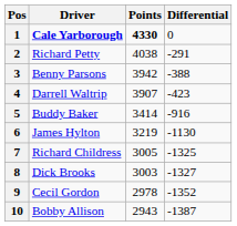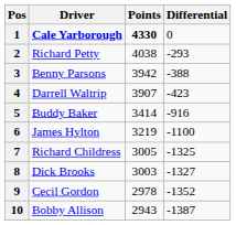 <table class="wikitable">
 <tr>
 <th>Pos</th>
 <th>Driver</th>
 <th>Points</th>
 <th>Differential</th>
 </tr>
 <tr>
 <th>1 </th>
 <td><strong><a href='#'>Cale Yarborough</a></strong></td>
 <td style="text-align:center;"><strong>4330</strong></td>
 <td>0</td>
 </tr>
 <tr>
 <th>2 </th>
 <td><a href='#'>Richard Petty</a></td>
 <td style="text-align:center;">4038</td>
-<td>-291</td>
+<td>-293</td>
 </tr>
 <tr>
 <th>3 </th>
 <td><a href='#'>Benny Parsons</a></td>
 <td style="text-align:center;">3942</td>
 <td>-388</td>
 </tr>
 <tr>
 <th>4 </th>
 <td><a href='#'>Darrell Waltrip</a></td>
 <td style="text-align:center;">3907</td>
 <td>-423</td>
 </tr>
 <tr>
 <th>5 </th>
 <td><a href='#'>Buddy Baker</a></td>
 <td style="text-align:center;">3414</td>
 <td>-916</td>
 </tr>
 <tr>
 <th>6 </th>
 <td><a href='#'>James Hylton</a></td>
 <td style="text-align:center;">3219</td>
-<td>-1130</td>
+<td>-1100</td>
 </tr>
 <tr>
 <th>7 </th>
 <td><a href='#'>Richard Childress</a></td>
 <td style="text-align:center;">3005</td>
 <td>-1325</td>
 </tr>
 <tr>
 <th>8 </th>
 <td><a href='#'>Dick Brooks</a></td>
 <td style="text-align:center;">3003</td>
 <td>-1327</td>
 </tr>
 <tr>
 <th>9 </th>
 <td><a href='#'>Cecil Gordon</a></td>
 <td style="text-align:center;">2978</td>
 <td>-1352</td>
 </tr>
 <tr>
 <th>10 </th>
 <td><a href='#'>Bobby Allison</a></td>
 <td style="text-align:center;">2943</td>
 <td>-1387</td>
 </tr>
 </table>
